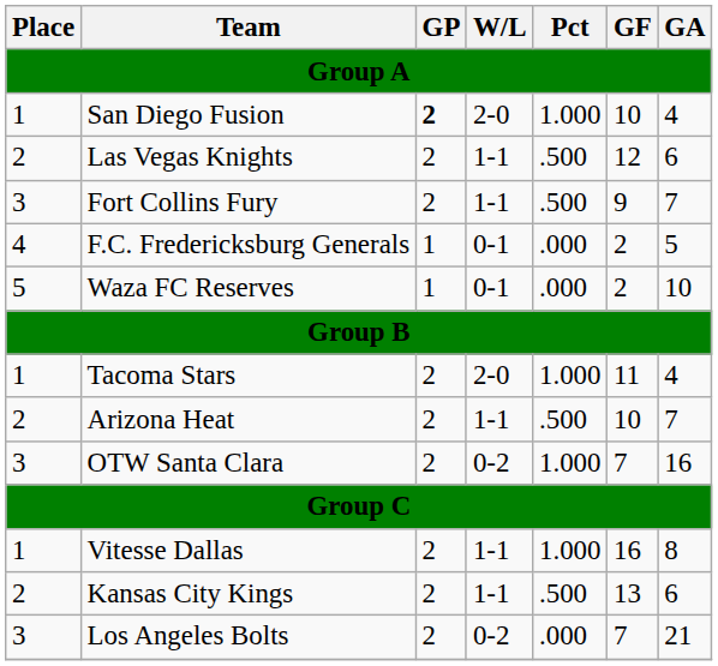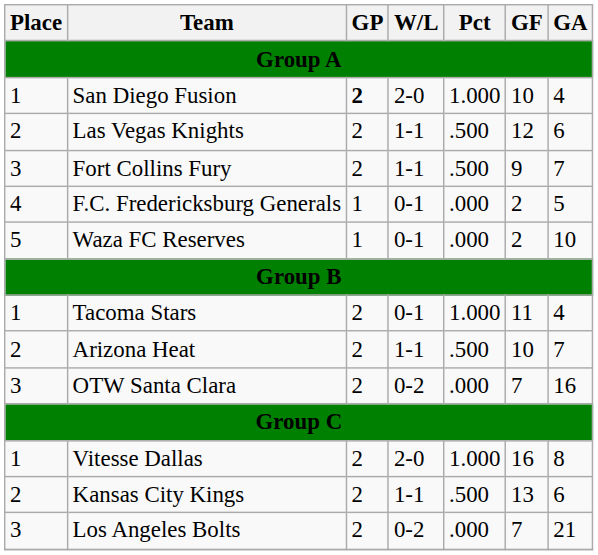 <table class="wikitable">
 <tr>
 <th>Place</th>
 <th>Team</th>
 <th>GP</th>
 <th>W/L</th>
 <th>Pct</th>
 <th>GF</th>
 <th>GA</th>
 </tr>
 <tr>
 <th style=background-color:Green colspan=9><span>Group A</span></th>
 </tr>
 <tr>
 <td>1</td>
 <td>San Diego Fusion</td>
 <td><strong>2</strong></td>
 <td>2-0</td>
 <td>1.000</td>
 <td>10</td>
 <td>4</td>
 </tr>
 <tr>
 <td>2</td>
 <td>Las Vegas Knights</td>
 <td>2</td>
 <td>1-1</td>
 <td>.500</td>
 <td>12</td>
 <td>6</td>
 </tr>
 <tr>
 <td>3</td>
 <td>Fort Collins Fury</td>
 <td>2</td>
 <td>1-1</td>
 <td>.500</td>
 <td>9</td>
 <td>7</td>
 </tr>
 <tr>
 <td>4</td>
 <td>F.C. Fredericksburg Generals</td>
 <td>1</td>
 <td>0-1</td>
 <td>.000</td>
 <td>2</td>
 <td>5</td>
 </tr>
 <tr>
 <td>5</td>
 <td>Waza FC Reserves</td>
 <td>1</td>
 <td>0-1</td>
 <td>.000</td>
 <td>2</td>
 <td>10</td>
 </tr>
 <tr>
 <th style=background-color:Green colspan=9><span>Group B</span></th>
 </tr>
 <tr>
 <td>1</td>
 <td>Tacoma Stars</td>
 <td>2</td>
-<td>2-0</td>
+<td>0-1</td>
 <td>1.000</td>
 <td>11</td>
 <td>4</td>
 </tr>
 <tr>
 <td>2</td>
 <td>Arizona Heat</td>
 <td>2</td>
 <td>1-1</td>
 <td>.500</td>
 <td>10</td>
 <td>7</td>
 </tr>
 <tr>
 <td>3</td>
 <td>OTW Santa Clara</td>
 <td>2</td>
 <td>0-2</td>
-<td>1.000</td>
+<td>.000</td>
 <td>7</td>
 <td>16</td>
 </tr>
 <tr>
 <th style=background-color:Green colspan=9><span>Group C</span></th>
 </tr>
 <tr>
 <td>1</td>
 <td>Vitesse Dallas</td>
 <td>2</td>
-<td>1-1</td>
+<td>2-0</td>
 <td>1.000</td>
 <td>16</td>
 <td>8</td>
 </tr>
 <tr>
 <td>2</td>
 <td>Kansas City Kings</td>
 <td>2</td>
 <td>1-1</td>
 <td>.500</td>
 <td>13</td>
 <td>6</td>
 </tr>
 <tr>
 <td>3</td>
 <td>Los Angeles Bolts</td>
 <td>2</td>
 <td>0-2</td>
 <td>.000</td>
 <td>7</td>
 <td>21</td>
 </tr>
 <tr>
 </tr>
 </table>
